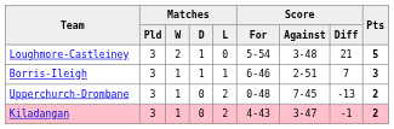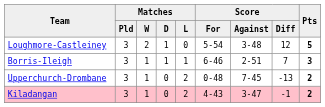 <table style=border-collapse:collapse border=1 cellspacing=0 cellpadding=5>
 <tr align=center bgcolor=#efefef>
 <th rowspan=2 width=165>Team</th>
 <th colspan=4>Matches</th>
 <th colspan=3>Score</th>
 <th rowspan=2width=20>Pts</th>
 </tr>
 <tr align=center bgcolor=#efefef>
 <th width=20>Pld</th>
 <th width=20>W</th>
 <th width=20>D</th>
 <th width=20>L</th>
 <th width=45>For</th>
 <th width=45>Against</th>
 <th width=30>Diff</th>
 </tr>
 <tr align=center>
 <td style="text-align:left;"><a href='#'>Loughmore-Castleiney</a></td>
 <td>3</td>
 <td>2</td>
 <td>1</td>
 <td>0</td>
 <td>5-54</td>
 <td>3-48</td>
-<td>21</td>
+<td>12</td>
 <td><strong>5</strong></td>
 </tr>
 <tr align=center>
 <td style="text-align:left;"><a href='#'>Borris-Ileigh</a></td>
 <td>3</td>
 <td>1</td>
 <td>1</td>
 <td>1</td>
 <td>6-46</td>
 <td>2-51</td>
 <td>7</td>
 <td><strong>3</strong></td>
 </tr>
 <tr align=center>
 <td style="text-align:left;"><a href='#'>Upperchurch-Drombane</a></td>
 <td>3</td>
 <td>1</td>
 <td>0</td>
 <td>2</td>
 <td>0-48</td>
 <td>7-45</td>
 <td>-13</td>
 <td><strong>2</strong></td>
 </tr>
 <tr align=center style="background:#FFC0CB;">
 <td style="text-align:left;"><a href='#'>Kiladangan</a></td>
 <td>3</td>
 <td>1</td>
 <td>0</td>
 <td>2</td>
 <td>4-43</td>
 <td>3-47</td>
 <td>-1</td>
 <td><strong>2</strong></td>
 </tr>
 </table>
